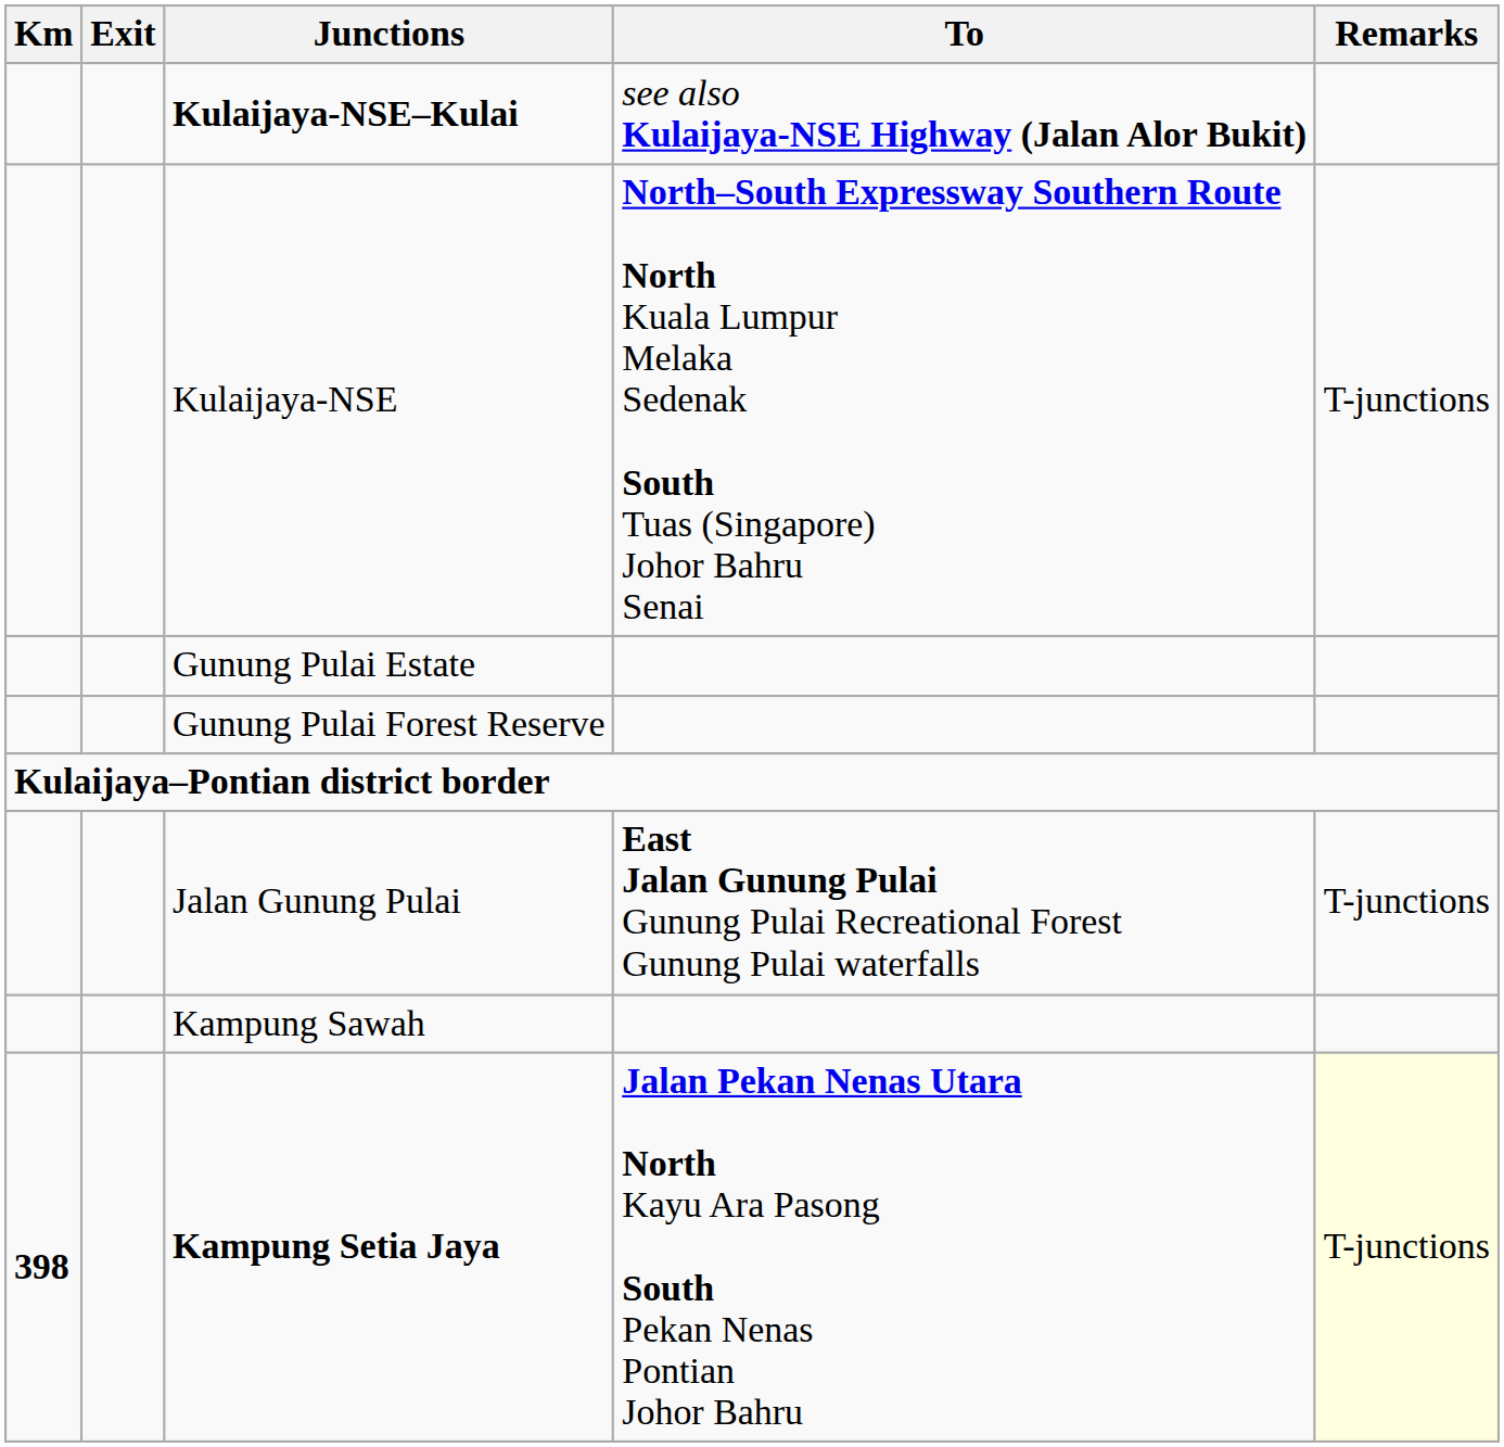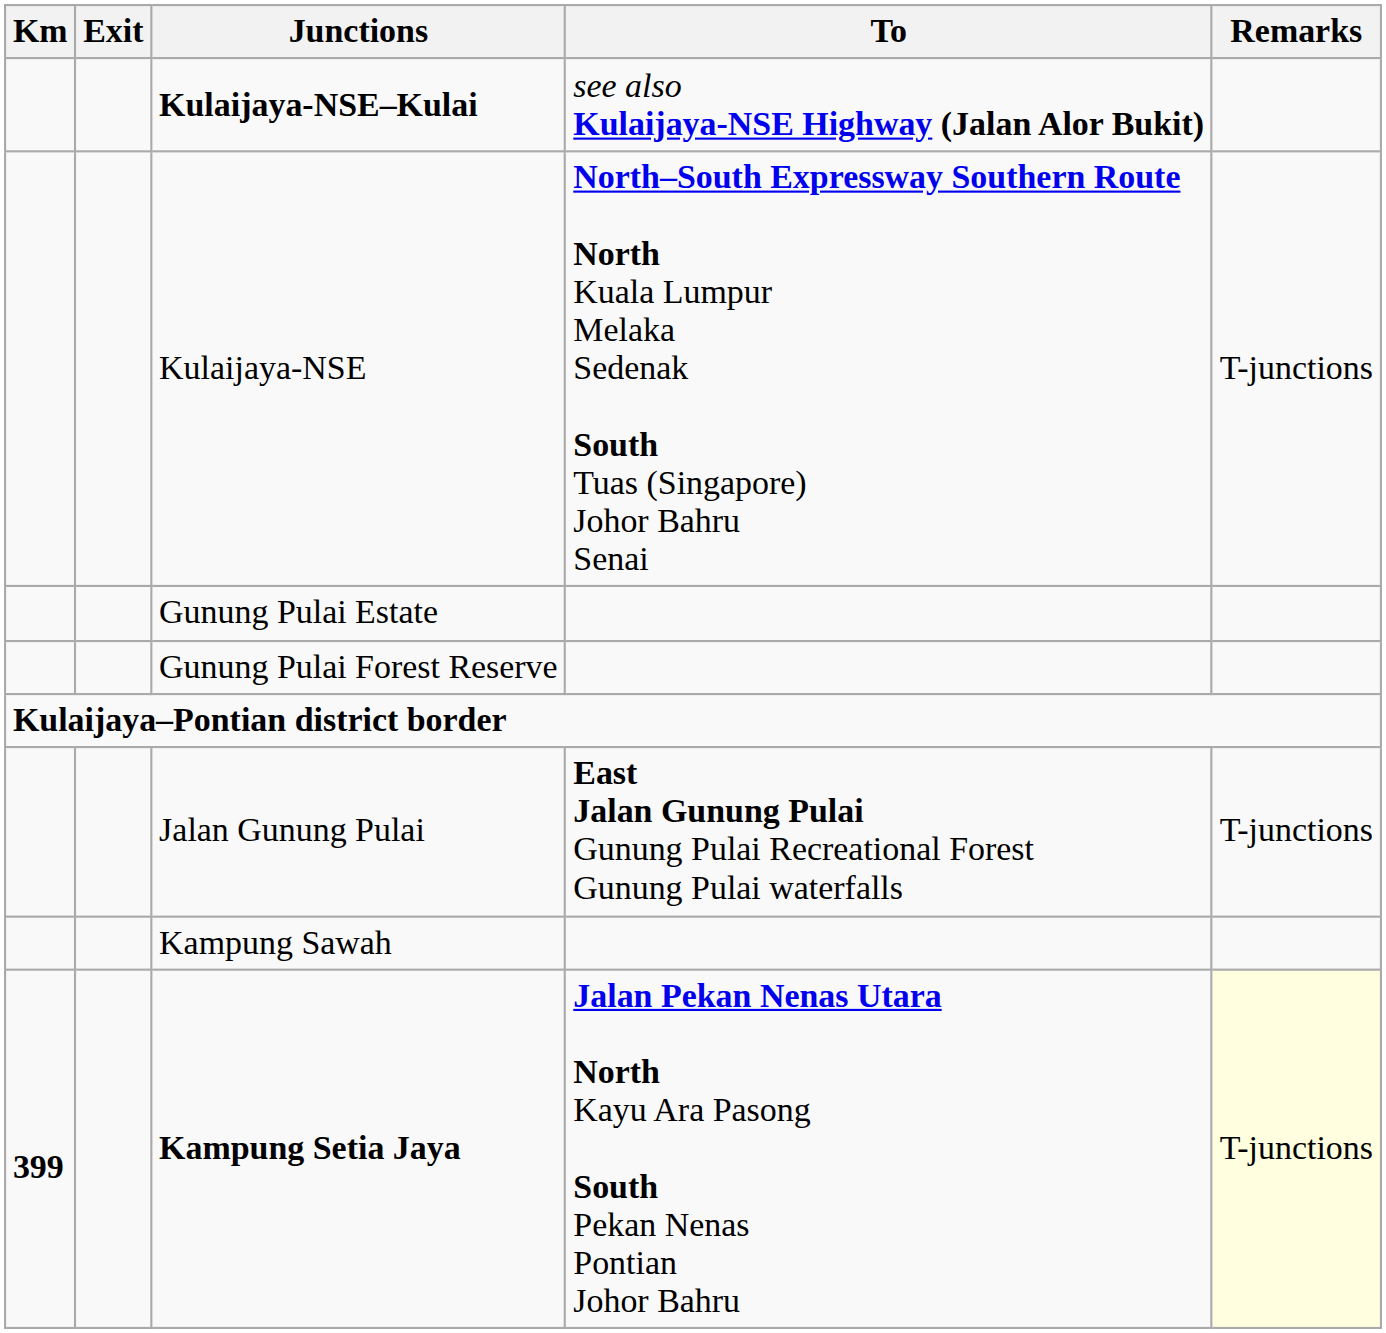 <table class="wikitable">
 <tr>
 <th>Km</th>
 <th>Exit</th>
 <th>Junctions</th>
 <th>To</th>
 <th>Remarks</th>
 </tr>
 <tr>
 <td></td>
 <td></td>
 <td><strong>Kulaijaya-NSE–Kulai</strong></td>
 <td><em>see also</em><br> <strong><a href='#'>Kulaijaya-NSE Highway</a> (Jalan Alor Bukit)</strong></td>
 <td></td>
 </tr>
 <tr>
 <td></td>
 <td></td>
 <td>Kulaijaya-NSE</td>
 <td>  <strong><a href='#'>North–South Expressway Southern Route</a></strong><br><br><strong>North</strong><br>Kuala Lumpur<br>Melaka<br>Sedenak<br><br><strong>South </strong><br>Tuas (Singapore)<br>Johor Bahru<br>Senai </td>
 <td>T-junctions</td>
 </tr>
 <tr>
 <td></td>
 <td></td>
 <td>Gunung Pulai Estate</td>
 <td></td>
 <td></td>
 </tr>
 <tr>
 <td></td>
 <td></td>
 <td>Gunung Pulai Forest Reserve</td>
 <td></td>
 <td></td>
 </tr>
 <tr>
 <td style="width:600px" colspan="6" style="text-align:center; background:blue;"><strong><span>Kulaijaya–Pontian district border</span></strong></td>
 </tr>
 <tr>
 <td></td>
 <td></td>
 <td>Jalan Gunung Pulai</td>
 <td><strong>East</strong><br><strong>Jalan Gunung Pulai</strong><br>Gunung Pulai Recreational Forest<br>Gunung Pulai waterfalls<br> </td>
 <td>T-junctions</td>
 </tr>
 <tr>
 <td></td>
 <td></td>
 <td>Kampung Sawah</td>
 <td></td>
 <td></td>
 </tr>
 <tr>
-<td><br><strong>398</strong></td>
+<td><br><strong>399</strong></td>
 <td></td>
 <td><strong>Kampung Setia Jaya</strong></td>
 <td> <strong><a href='#'>Jalan Pekan Nenas Utara</a></strong><br><br><strong>North</strong><br>Kayu Ara Pasong<br><br><strong>South</strong><br>Pekan Nenas<br>Pontian<br>Johor Bahru</td>
 <td style="background: lightyellow;">T-junctions</td>
 </tr>
 </table>
